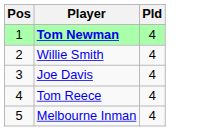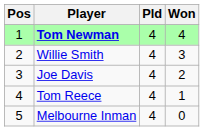 <table class="wikitable" style="text-align: center;">
 <tr>
 <th>Pos</th>
 <th>Player</th>
 <th>Pld</th>
+<th>Won</th>
 </tr>
 <tr style="background:#aaffaa;">
 <td>1</td>
 <td style="text-align:left;"> <strong><a href='#'>Tom Newman</a></strong></td>
+<td>4</td>
 <td>4</td>
 </tr>
 <tr>
 <td>2</td>
 <td style="text-align:left;"> <a href='#'>Willie Smith</a></td>
 <td>4</td>
+<td>3</td>
 </tr>
 <tr>
 <td>3</td>
 <td style="text-align:left;"> <a href='#'>Joe Davis</a></td>
 <td>4</td>
+<td>2</td>
 </tr>
 <tr>
 <td>4</td>
 <td style="text-align:left;"> <a href='#'>Tom Reece</a></td>
 <td>4</td>
+<td>1</td>
 </tr>
 <tr>
 <td>5</td>
 <td style="text-align:left;"> <a href='#'>Melbourne Inman</a></td>
 <td>4</td>
+<td>0</td>
 </tr>
 </table>
